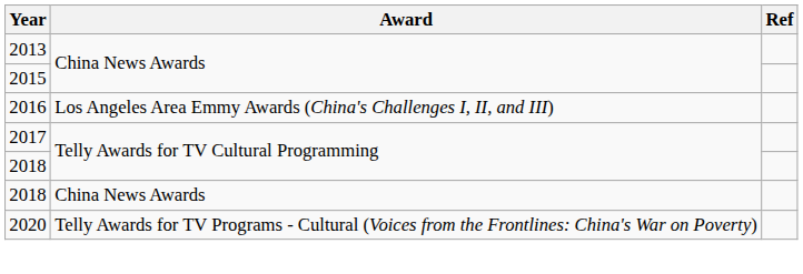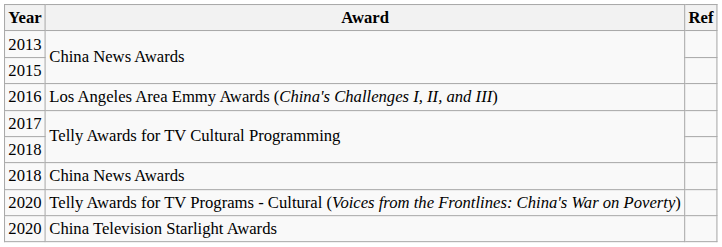 <table class="wikitable mw-collapsible">
 <tr>
 <th>Year</th>
 <th>Award</th>
 <th>Ref</th>
 </tr>
 <tr>
 <td>2013</td>
 <td rowspan="2">China News Awards</td>
 <td></td>
 </tr>
 <tr>
 <td>2015</td>
 <td></td>
 </tr>
 <tr>
 <td>2016</td>
 <td>Los Angeles Area Emmy Awards (<em>China's Challenges I, II, and III</em>)</td>
 <td></td>
 </tr>
 <tr>
 <td>2017</td>
 <td rowspan="2">Telly Awards for TV Cultural Programming</td>
 <td></td>
 </tr>
 <tr>
 <td>2018</td>
 <td></td>
 </tr>
 <tr>
 <td>2018</td>
 <td>China News Awards</td>
 <td></td>
 </tr>
 <tr>
 <td>2020</td>
 <td>Telly Awards for TV Programs - Cultural (<em>Voices from the Frontlines: China's War on Poverty</em>)</td>
 <td></td>
 </tr>
+<tr>
+<td>2020</td>
+<td>China Television Starlight Awards</td>
+<td></td>
+</tr>
 </table>
